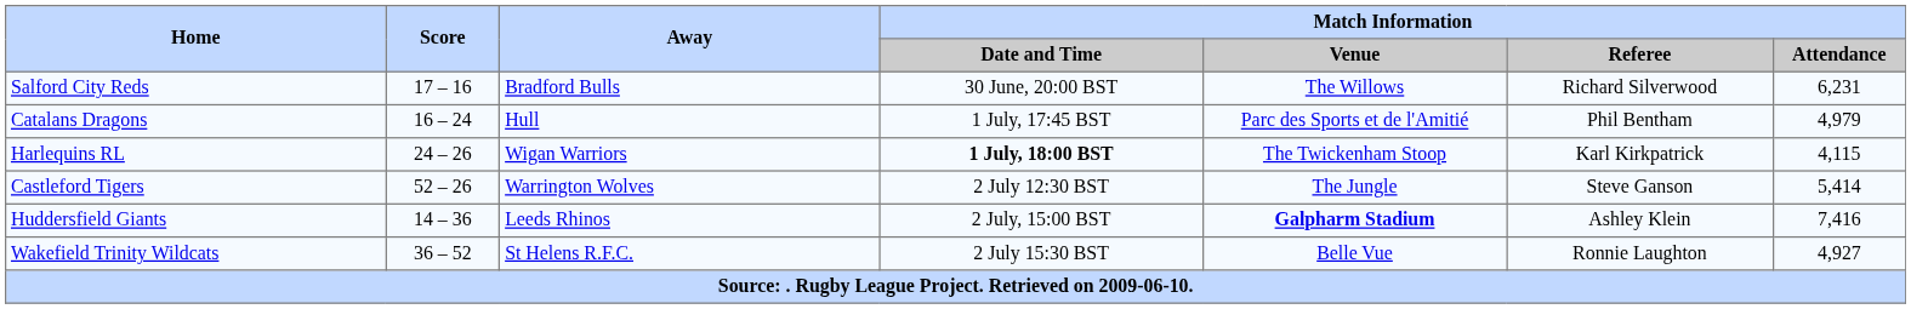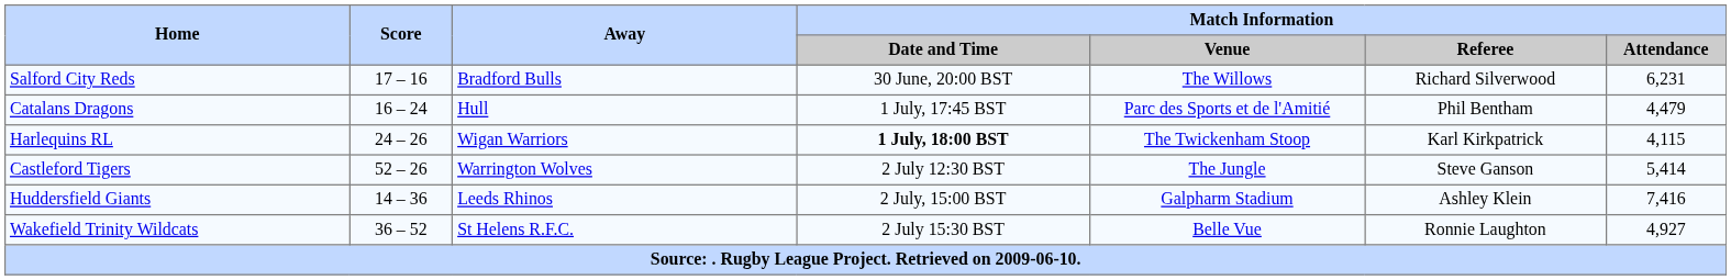 <table border="1" cellpadding="3" cellspacing="0" style="border-collapse:collapse; font-size:80%; text-align:center; width:100%;">
 <tr style="background:#c1d8ff;">
 <th rowspan="2" style="width:20%;">Home</th>
 <th rowspan="2" style="width:6%;">Score</th>
 <th rowspan="2" style="width:20%;">Away</th>
 <th colspan=6>Match Information</th>
 </tr>
 <tr style="background:#ccc;">
 <th width=17%>Date and Time</th>
 <th width=16%>Venue</th>
 <th width=14%>Referee</th>
 <th width=7%>Attendance</th>
 </tr>
 <tr style="background:#f5faff;">
 <td align=left> <a href='#'>Salford City Reds</a></td>
 <td>17 – 16</td>
 <td align=left> <a href='#'>Bradford Bulls</a></td>
 <td>30 June, 20:00 BST</td>
 <td><a href='#'>The Willows</a></td>
 <td>Richard Silverwood</td>
 <td>6,231</td>
 </tr>
 <tr style="background:#f5faff;">
 <td align=left> <a href='#'>Catalans Dragons</a></td>
 <td>16 – 24</td>
 <td align=left> <a href='#'>Hull</a></td>
 <td>1 July, 17:45 BST</td>
 <td><a href='#'>Parc des Sports et de l'Amitié</a></td>
 <td>Phil Bentham</td>
-<td>4,979</td>
+<td>4,479</td>
 </tr>
 <tr style="background:#f5faff;">
 <td align=left> <a href='#'>Harlequins RL</a></td>
 <td>24 – 26</td>
 <td align=left> <a href='#'>Wigan Warriors</a></td>
 <td><strong>1 July, 18:00 BST</strong></td>
 <td><a href='#'>The Twickenham Stoop</a></td>
 <td>Karl Kirkpatrick</td>
 <td>4,115</td>
 </tr>
 <tr style="background:#f5faff;">
 <td align=left> <a href='#'>Castleford Tigers</a></td>
 <td>52 – 26</td>
 <td align=left> <a href='#'>Warrington Wolves</a></td>
 <td>2 July 12:30 BST</td>
 <td><a href='#'>The Jungle</a></td>
 <td>Steve Ganson</td>
 <td>5,414</td>
 </tr>
 <tr style="background:#f5faff;">
 <td align=left> <a href='#'>Huddersfield Giants</a></td>
 <td>14 – 36</td>
 <td align=left> <a href='#'>Leeds Rhinos</a></td>
 <td>2 July, 15:00 BST</td>
-<td><strong><a href='#'>Galpharm Stadium</a></strong></td>
+<td><a href='#'>Galpharm Stadium</a></td>
 <td>Ashley Klein</td>
 <td>7,416</td>
 </tr>
 <tr style="background:#f5faff;">
 <td align=left> <a href='#'>Wakefield Trinity Wildcats</a></td>
 <td>36 – 52</td>
 <td align=left> <a href='#'>St Helens R.F.C.</a></td>
 <td>2 July 15:30 BST</td>
 <td><a href='#'>Belle Vue</a></td>
 <td>Ronnie Laughton</td>
 <td>4,927</td>
 </tr>
 <tr style="background:#c1d8ff;">
 <th colspan=10>Source: . Rugby League Project. Retrieved on 2009-06-10.</th>
 </tr>
 </table>
